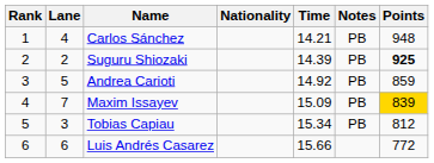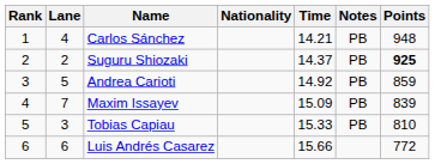 <table class="wikitable sortable" style="text-align:center">
 <tr>
 <th>Rank</th>
 <th>Lane</th>
 <th>Name</th>
 <th>Nationality</th>
 <th>Time</th>
 <th>Notes</th>
 <th>Points</th>
 </tr>
 <tr>
 <td>1</td>
 <td>4</td>
 <td align=left><a href='#'>Carlos Sánchez</a></td>
 <td align=left></td>
 <td>14.21</td>
 <td>PB</td>
 <td>948</td>
 </tr>
 <tr>
 <td>2</td>
 <td>2</td>
 <td align=left><a href='#'>Suguru Shiozaki</a></td>
 <td align=left></td>
-<td>14.39</td>
+<td>14.37</td>
 <td>PB</td>
 <td><strong>925</strong></td>
 </tr>
 <tr>
 <td>3</td>
 <td>5</td>
 <td align=left><a href='#'>Andrea Carioti</a></td>
 <td align=left></td>
 <td>14.92</td>
 <td>PB</td>
 <td>859</td>
 </tr>
 <tr>
 <td>4</td>
 <td>7</td>
 <td align=left><a href='#'>Maxim Issayev</a></td>
 <td align=left></td>
 <td>15.09</td>
 <td>PB</td>
-<td style="background: gold;">839</td>
+<td>839</td>
 </tr>
 <tr>
 <td>5</td>
 <td>3</td>
 <td align=left><a href='#'>Tobias Capiau</a></td>
 <td align=left></td>
-<td>15.34</td>
+<td>15.33</td>
 <td>PB</td>
-<td>812</td>
+<td>810</td>
 </tr>
 <tr>
 <td>6</td>
 <td>6</td>
 <td align=left><a href='#'>Luis Andrés Casarez</a></td>
 <td align=left></td>
 <td>15.66</td>
 <td></td>
 <td>772</td>
 </tr>
 </table>
